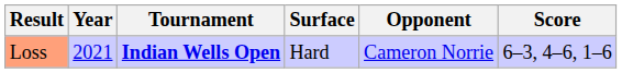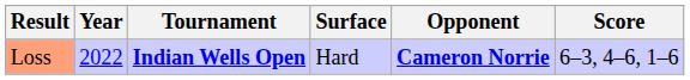 <table class="sortable wikitable">
 <tr>
 <th>Result</th>
 <th>Year</th>
 <th>Tournament</th>
 <th>Surface</th>
 <th>Opponent</th>
 <th>Score</th>
 </tr>
 <tr bgcolor=ccccff>
 <td bgcolor=FFA07A>Loss</td>
-<td><a href='#'>2021</a></td>
+<td><a href='#'>2022</a></td>
 <td><strong><a href='#'>Indian Wells Open</a></strong></td>
 <td>Hard</td>
-<td> <a href='#'>Cameron Norrie</a></td>
+<td><strong> <a href='#'>Cameron Norrie</a></strong></td>
 <td>6–3, 4–6, 1–6</td>
 </tr>
 </table>
